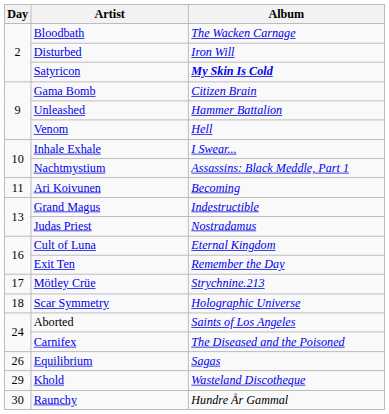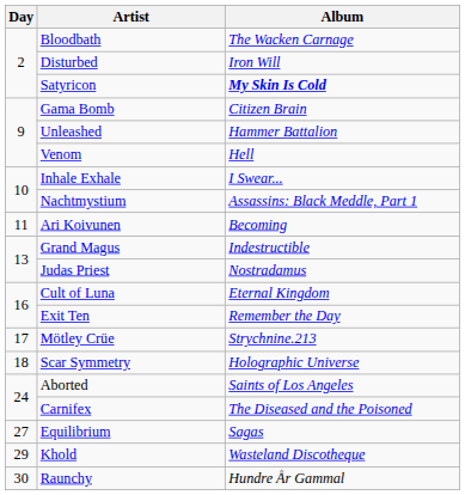 <table class="wikitable" border="1">
 <tr>
 <th>Day</th>
 <th width="200">Artist</th>
 <th width="250">Album</th>
 </tr>
 <tr>
 <td align="center" rowspan="3">2</td>
 <td><a href='#'>Bloodbath</a></td>
 <td><em><a href='#'>The Wacken Carnage</a></em></td>
 </tr>
 <tr>
 <td><a href='#'>Disturbed</a></td>
 <td><em><a href='#'>Iron Will</a></em></td>
 </tr>
 <tr>
 <td><a href='#'>Satyricon</a></td>
 <td><strong><em><a href='#'>My Skin Is Cold</a></em></strong></td>
 </tr>
 <tr>
 <td align="center" rowspan="3">9</td>
 <td><a href='#'>Gama Bomb</a></td>
 <td><em><a href='#'>Citizen Brain</a></em></td>
 </tr>
 <tr>
 <td><a href='#'>Unleashed</a></td>
 <td><em><a href='#'>Hammer Battalion</a></em></td>
 </tr>
 <tr>
 <td><a href='#'>Venom</a></td>
 <td><em><a href='#'>Hell</a></em></td>
 </tr>
 <tr>
 <td align="center" rowspan="2">10</td>
 <td><a href='#'>Inhale Exhale</a></td>
 <td><em><a href='#'>I Swear...</a></em></td>
 </tr>
 <tr>
 <td><a href='#'>Nachtmystium</a></td>
 <td><em><a href='#'>Assassins: Black Meddle, Part 1</a></em></td>
 </tr>
 <tr>
 <td align="center">11</td>
 <td><a href='#'>Ari Koivunen</a></td>
 <td><em><a href='#'>Becoming</a></em></td>
 </tr>
 <tr>
 <td align="center" rowspan="2">13</td>
 <td><a href='#'>Grand Magus</a></td>
 <td><em><a href='#'>Indestructible</a></em></td>
 </tr>
 <tr>
 <td><a href='#'>Judas Priest</a></td>
 <td><em><a href='#'>Nostradamus</a></em></td>
 </tr>
 <tr>
 <td align="center" rowspan="2">16</td>
 <td><a href='#'>Cult of Luna</a></td>
 <td><em><a href='#'>Eternal Kingdom</a></em></td>
 </tr>
 <tr>
 <td><a href='#'>Exit Ten</a></td>
 <td><em><a href='#'>Remember the Day</a></em></td>
 </tr>
 <tr>
 <td align="center">17</td>
 <td><a href='#'>Mötley Crüe</a></td>
 <td><em><a href='#'>Strychnine.213</a></em></td>
 </tr>
 <tr>
 <td align="center">18</td>
 <td><a href='#'>Scar Symmetry</a></td>
 <td><em><a href='#'>Holographic Universe</a></em></td>
 </tr>
 <tr>
 <td align="center" rowspan="2">24</td>
 <td>Aborted</td>
 <td><em><a href='#'>Saints of Los Angeles</a></em></td>
 </tr>
 <tr>
 <td><a href='#'>Carnifex</a></td>
 <td><em><a href='#'>The Diseased and the Poisoned</a></em></td>
 </tr>
 <tr>
-<td align="center">26</td>
+<td align="center">27</td>
 <td><a href='#'>Equilibrium</a></td>
 <td><em><a href='#'>Sagas</a></em></td>
 </tr>
 <tr>
 <td align="center">29</td>
 <td><a href='#'>Khold</a></td>
 <td><em><a href='#'>Wasteland Discotheque</a></em></td>
 </tr>
 <tr>
 <td align="center">30</td>
 <td><a href='#'>Raunchy</a></td>
 <td><em>Hundre År Gammal</em></td>
 </tr>
 </table>
